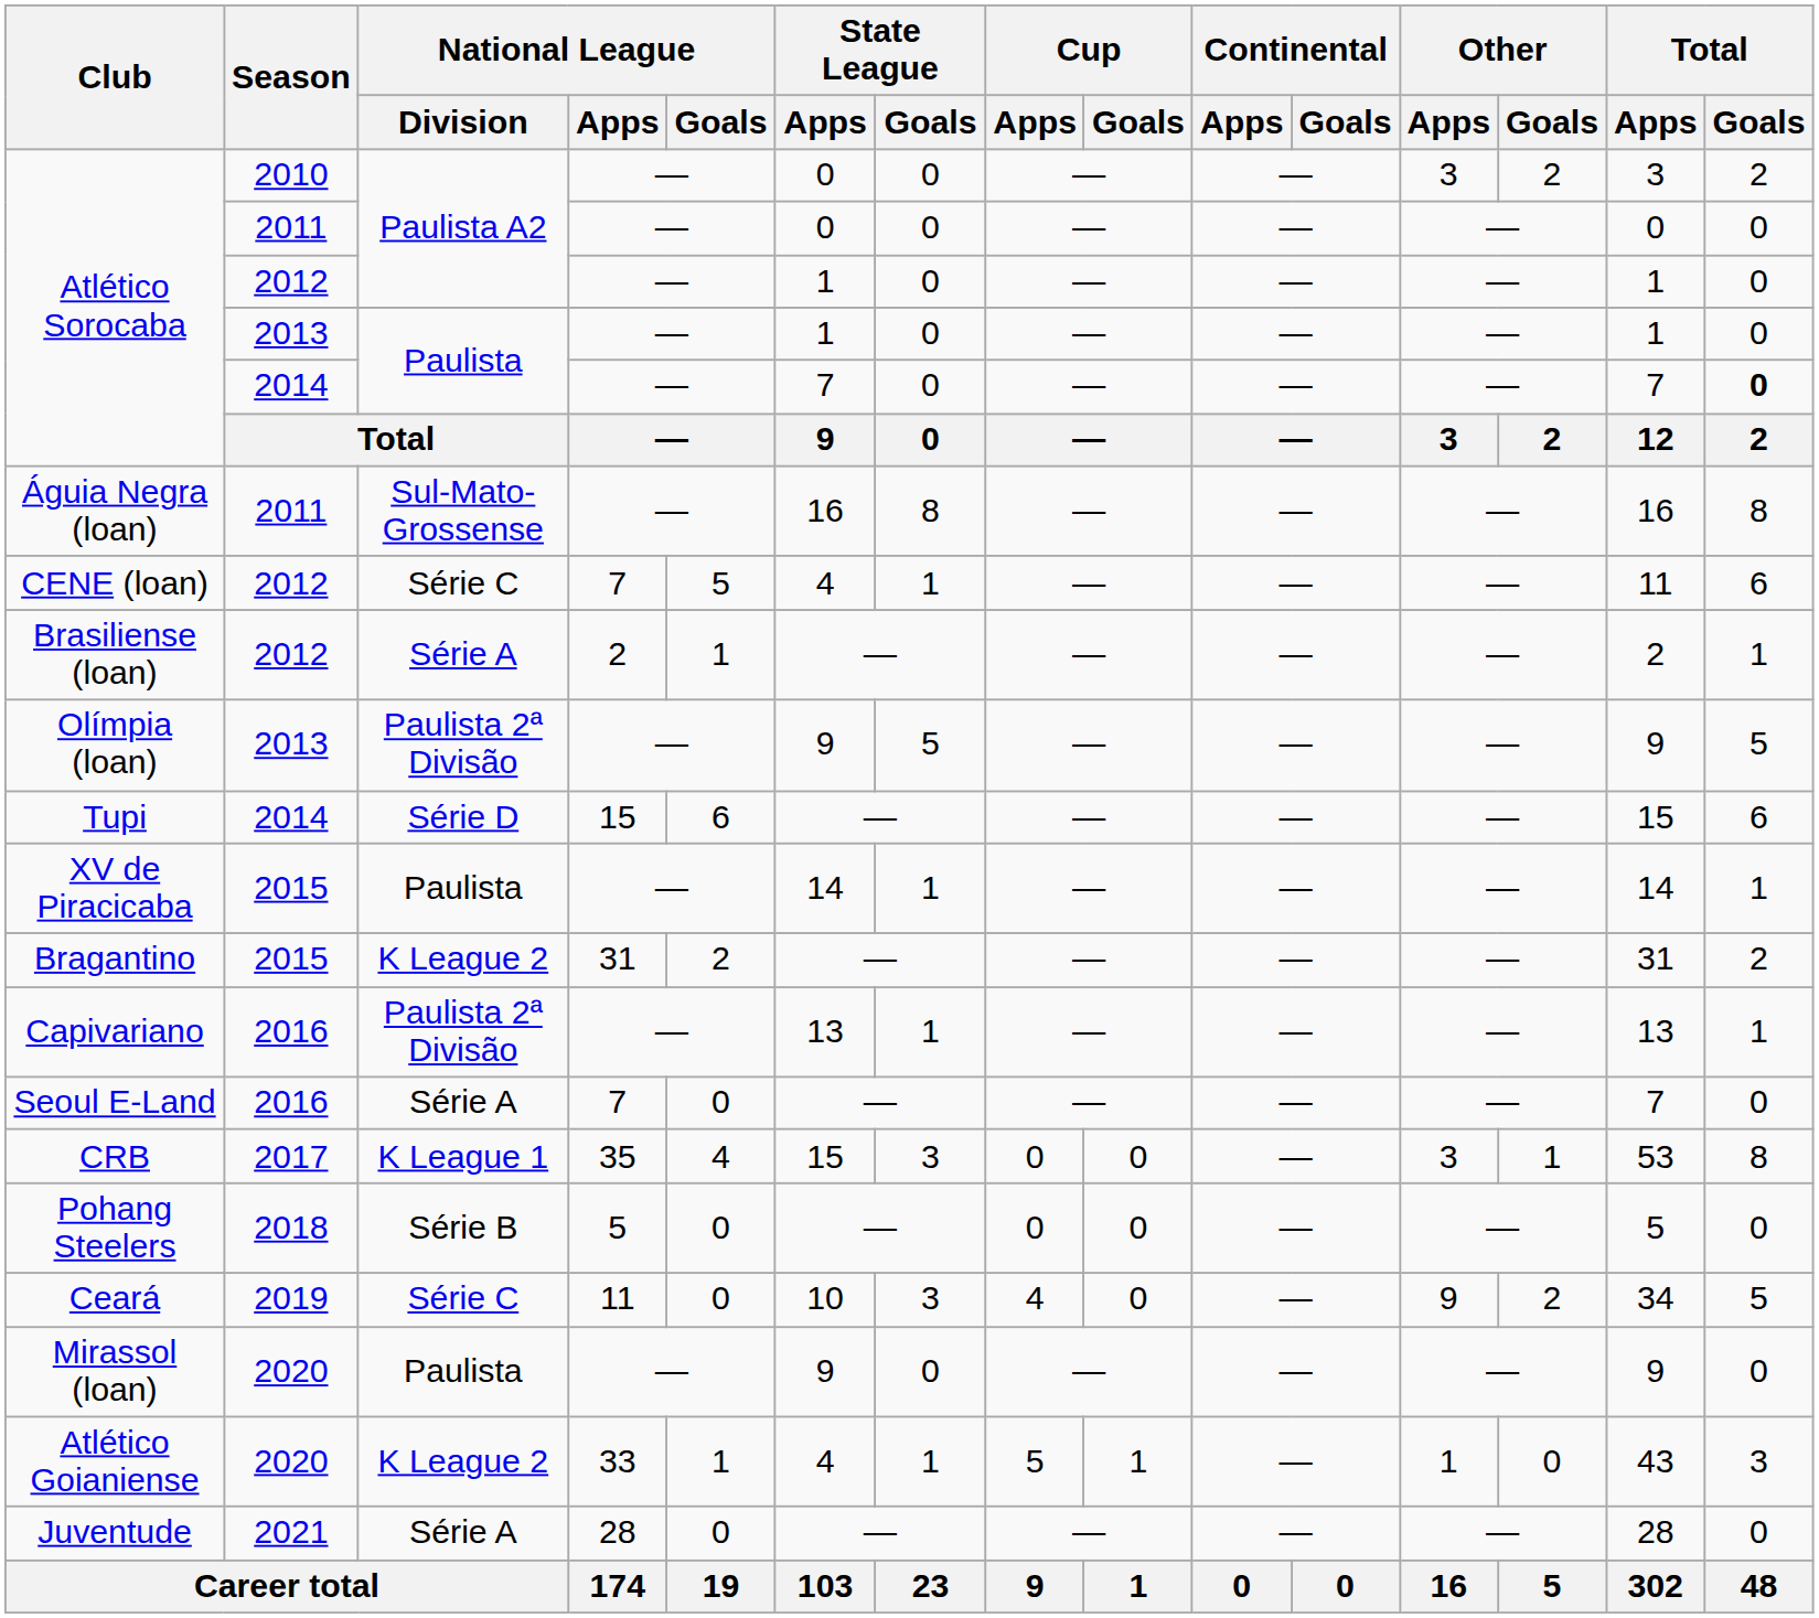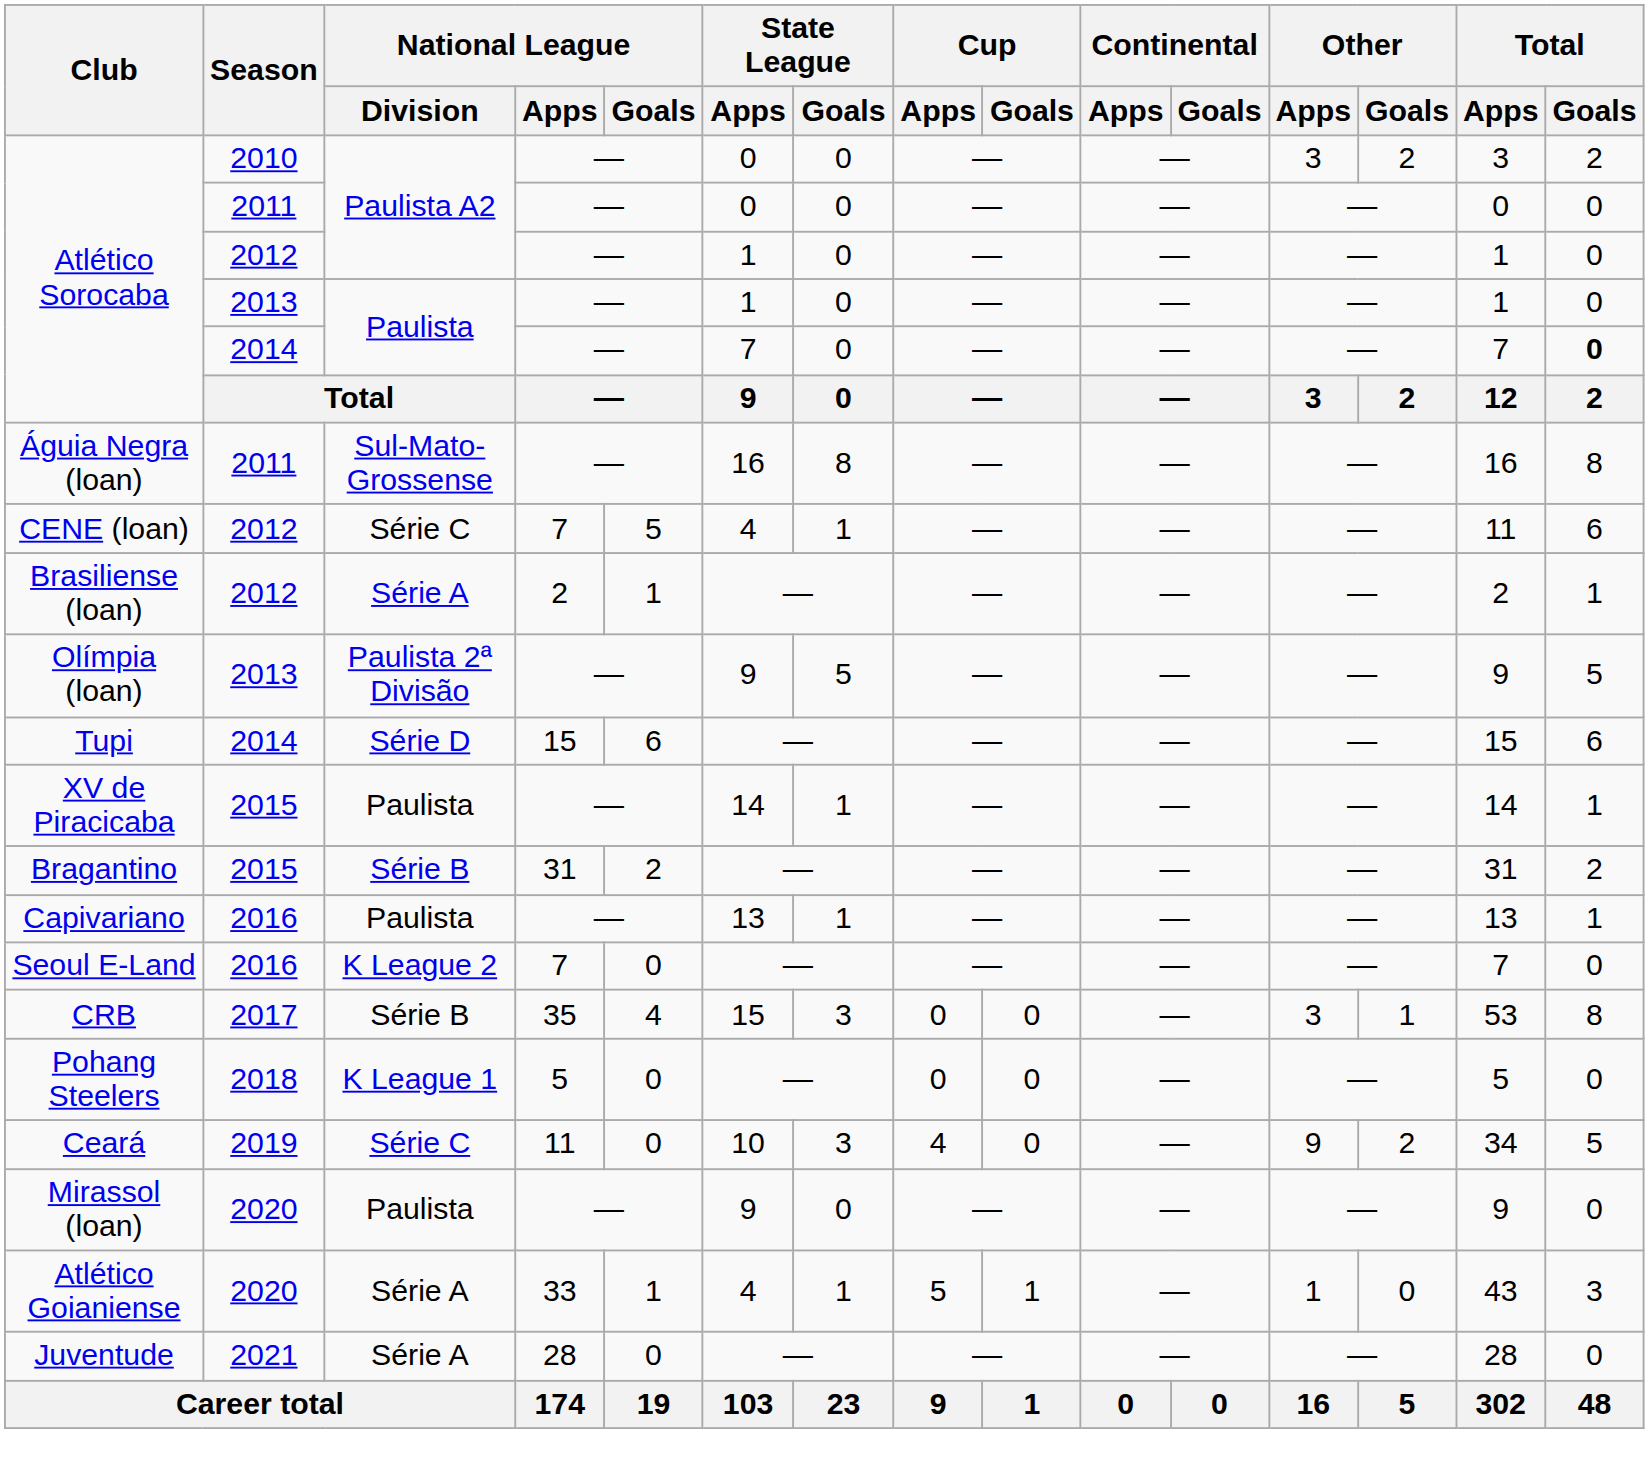 <table class="wikitable" style="text-align: center;">
 <tr>
 <th rowspan="2">Club</th>
 <th rowspan="2">Season</th>
 <th colspan="3">National League</th>
 <th colspan="2">State League</th>
 <th colspan="2">Cup</th>
 <th colspan="2">Continental</th>
 <th colspan="2">Other</th>
 <th colspan="2">Total</th>
 </tr>
 <tr>
 <th>Division</th>
 <th>Apps</th>
 <th>Goals</th>
 <th>Apps</th>
 <th>Goals</th>
 <th>Apps</th>
 <th>Goals</th>
 <th>Apps</th>
 <th>Goals</th>
 <th>Apps</th>
 <th>Goals</th>
 <th>Apps</th>
 <th>Goals</th>
 </tr>
 <tr>
 <td rowspan="6"><a href='#'>Atlético Sorocaba</a></td>
 <td><a href='#'>2010</a></td>
 <td rowspan="3"><a href='#'>Paulista A2</a></td>
 <td colspan="2">—</td>
 <td>0</td>
 <td>0</td>
 <td colspan="2">—</td>
 <td colspan="2">—</td>
 <td>3</td>
 <td>2</td>
 <td>3</td>
 <td>2</td>
 </tr>
 <tr>
 <td><a href='#'>2011</a></td>
 <td colspan="2">—</td>
 <td>0</td>
 <td>0</td>
 <td colspan="2">—</td>
 <td colspan="2">—</td>
 <td colspan="2">—</td>
 <td>0</td>
 <td>0</td>
 </tr>
 <tr>
 <td><a href='#'>2012</a></td>
 <td colspan="2">—</td>
 <td>1</td>
 <td>0</td>
 <td colspan="2">—</td>
 <td colspan="2">—</td>
 <td colspan="2">—</td>
 <td>1</td>
 <td>0</td>
 </tr>
 <tr>
 <td><a href='#'>2013</a></td>
 <td rowspan="2"><a href='#'>Paulista</a></td>
 <td colspan="2">—</td>
 <td>1</td>
 <td>0</td>
 <td colspan="2">—</td>
 <td colspan="2">—</td>
 <td colspan="2">—</td>
 <td>1</td>
 <td>0</td>
 </tr>
 <tr>
 <td><a href='#'>2014</a></td>
 <td colspan="2">—</td>
 <td>7</td>
 <td>0</td>
 <td colspan="2">—</td>
 <td colspan="2">—</td>
 <td colspan="2">—</td>
 <td>7</td>
 <td><strong>0</strong></td>
 </tr>
 <tr>
 <th colspan="2">Total</th>
 <th colspan="2">—</th>
 <th>9</th>
 <th>0</th>
 <th colspan="2">—</th>
 <th colspan="2">—</th>
 <th>3</th>
 <th>2</th>
 <th>12</th>
 <th>2</th>
 </tr>
 <tr>
 <td><a href='#'>Águia Negra</a> (loan)</td>
 <td><a href='#'>2011</a></td>
 <td><a href='#'>Sul-Mato-Grossense</a></td>
 <td colspan="2">—</td>
 <td>16</td>
 <td>8</td>
 <td colspan="2">—</td>
 <td colspan="2">—</td>
 <td colspan="2">—</td>
 <td>16</td>
 <td>8</td>
 </tr>
 <tr>
 <td><a href='#'>CENE</a> (loan)</td>
 <td><a href='#'>2012</a></td>
 <td>Série C</td>
 <td>7</td>
 <td>5</td>
 <td>4</td>
 <td>1</td>
 <td colspan="2">—</td>
 <td colspan="2">—</td>
 <td colspan="2">—</td>
 <td>11</td>
 <td>6</td>
 </tr>
 <tr>
 <td><a href='#'>Brasiliense</a> (loan)</td>
 <td><a href='#'>2012</a></td>
 <td><a href='#'>Série A</a></td>
 <td>2</td>
 <td>1</td>
 <td colspan="2">—</td>
 <td colspan="2">—</td>
 <td colspan="2">—</td>
 <td colspan="2">—</td>
 <td>2</td>
 <td>1</td>
 </tr>
 <tr>
 <td><a href='#'>Olímpia</a> (loan)</td>
 <td><a href='#'>2013</a></td>
 <td><a href='#'>Paulista 2ª Divisão</a></td>
 <td colspan="2">—</td>
 <td>9</td>
 <td>5</td>
 <td colspan="2">—</td>
 <td colspan="2">—</td>
 <td colspan="2">—</td>
 <td>9</td>
 <td>5</td>
 </tr>
 <tr>
 <td><a href='#'>Tupi</a></td>
 <td><a href='#'>2014</a></td>
 <td><a href='#'>Série D</a></td>
 <td>15</td>
 <td>6</td>
 <td colspan="2">—</td>
 <td colspan="2">—</td>
 <td colspan="2">—</td>
 <td colspan="2">—</td>
 <td>15</td>
 <td>6</td>
 </tr>
 <tr>
 <td><a href='#'>XV de Piracicaba</a></td>
 <td><a href='#'>2015</a></td>
 <td>Paulista</td>
 <td colspan="2">—</td>
 <td>14</td>
 <td>1</td>
 <td colspan="2">—</td>
 <td colspan="2">—</td>
 <td colspan="2">—</td>
 <td>14</td>
 <td>1</td>
 </tr>
 <tr>
 <td><a href='#'>Bragantino</a></td>
 <td><a href='#'>2015</a></td>
-<td><a href='#'>K League 2</a></td>
+<td><a href='#'>Série B</a></td>
 <td>31</td>
 <td>2</td>
 <td colspan="2">—</td>
 <td colspan="2">—</td>
 <td colspan="2">—</td>
 <td colspan="2">—</td>
 <td>31</td>
 <td>2</td>
 </tr>
 <tr>
 <td><a href='#'>Capivariano</a></td>
 <td><a href='#'>2016</a></td>
-<td><a href='#'>Paulista 2ª Divisão</a></td>
+<td>Paulista</td>
 <td colspan="2">—</td>
 <td>13</td>
 <td>1</td>
 <td colspan="2">—</td>
 <td colspan="2">—</td>
 <td colspan="2">—</td>
 <td>13</td>
 <td>1</td>
 </tr>
 <tr>
 <td><a href='#'>Seoul E-Land</a></td>
 <td><a href='#'>2016</a></td>
-<td>Série A</td>
+<td><a href='#'>K League 2</a></td>
 <td>7</td>
 <td>0</td>
 <td colspan="2">—</td>
 <td colspan="2">—</td>
 <td colspan="2">—</td>
 <td colspan="2">—</td>
 <td>7</td>
 <td>0</td>
 </tr>
 <tr>
 <td><a href='#'>CRB</a></td>
 <td><a href='#'>2017</a></td>
-<td><a href='#'>K League 1</a></td>
+<td>Série B</td>
 <td>35</td>
 <td>4</td>
 <td>15</td>
 <td>3</td>
 <td>0</td>
 <td>0</td>
 <td colspan="2">—</td>
 <td>3</td>
 <td>1</td>
 <td>53</td>
 <td>8</td>
 </tr>
 <tr>
 <td><a href='#'>Pohang Steelers</a></td>
 <td><a href='#'>2018</a></td>
-<td>Série B</td>
+<td><a href='#'>K League 1</a></td>
 <td>5</td>
 <td>0</td>
 <td colspan="2">—</td>
 <td>0</td>
 <td>0</td>
 <td colspan="2">—</td>
 <td colspan="2">—</td>
 <td>5</td>
 <td>0</td>
 </tr>
 <tr>
 <td><a href='#'>Ceará</a></td>
 <td><a href='#'>2019</a></td>
 <td><a href='#'>Série C</a></td>
 <td>11</td>
 <td>0</td>
 <td>10</td>
 <td>3</td>
 <td>4</td>
 <td>0</td>
 <td colspan="2">—</td>
 <td>9</td>
 <td>2</td>
 <td>34</td>
 <td>5</td>
 </tr>
 <tr>
 <td><a href='#'>Mirassol</a> (loan)</td>
 <td><a href='#'>2020</a></td>
 <td>Paulista</td>
 <td colspan="2">—</td>
 <td>9</td>
 <td>0</td>
 <td colspan="2">—</td>
 <td colspan="2">—</td>
 <td colspan="2">—</td>
 <td>9</td>
 <td>0</td>
 </tr>
 <tr>
 <td><a href='#'>Atlético Goianiense</a></td>
 <td><a href='#'>2020</a></td>
-<td><a href='#'>K League 2</a></td>
+<td>Série A</td>
 <td>33</td>
 <td>1</td>
 <td>4</td>
 <td>1</td>
 <td>5</td>
 <td>1</td>
 <td colspan="2">—</td>
 <td>1</td>
 <td>0</td>
 <td>43</td>
 <td>3</td>
 </tr>
 <tr>
 <td><a href='#'>Juventude</a></td>
 <td><a href='#'>2021</a></td>
 <td>Série A</td>
 <td>28</td>
 <td>0</td>
 <td colspan="2">—</td>
 <td colspan="2">—</td>
 <td colspan="2">—</td>
 <td colspan="2">—</td>
 <td>28</td>
 <td>0</td>
 </tr>
 <tr>
 <th colspan="3"><strong>Career total</strong></th>
 <th>174</th>
 <th>19</th>
 <th>103</th>
 <th>23</th>
 <th>9</th>
 <th>1</th>
 <th>0</th>
 <th>0</th>
 <th>16</th>
 <th>5</th>
 <th>302</th>
 <th>48</th>
 </tr>
 </table>
